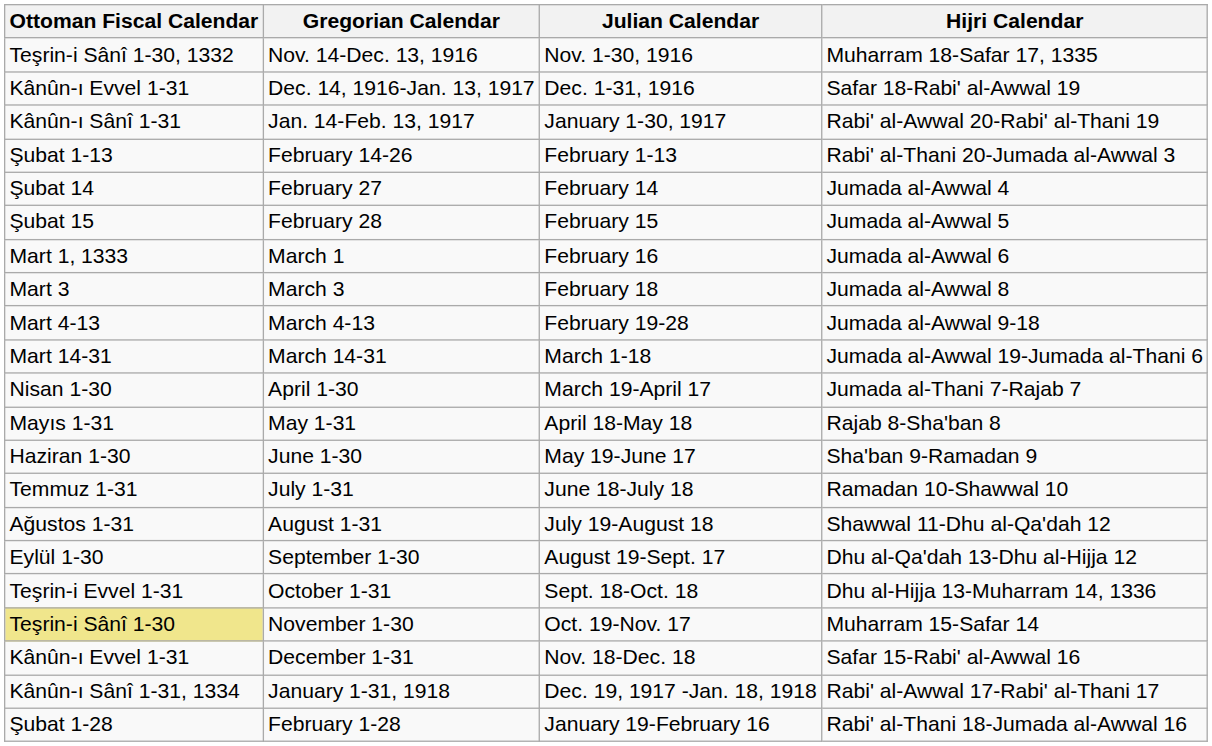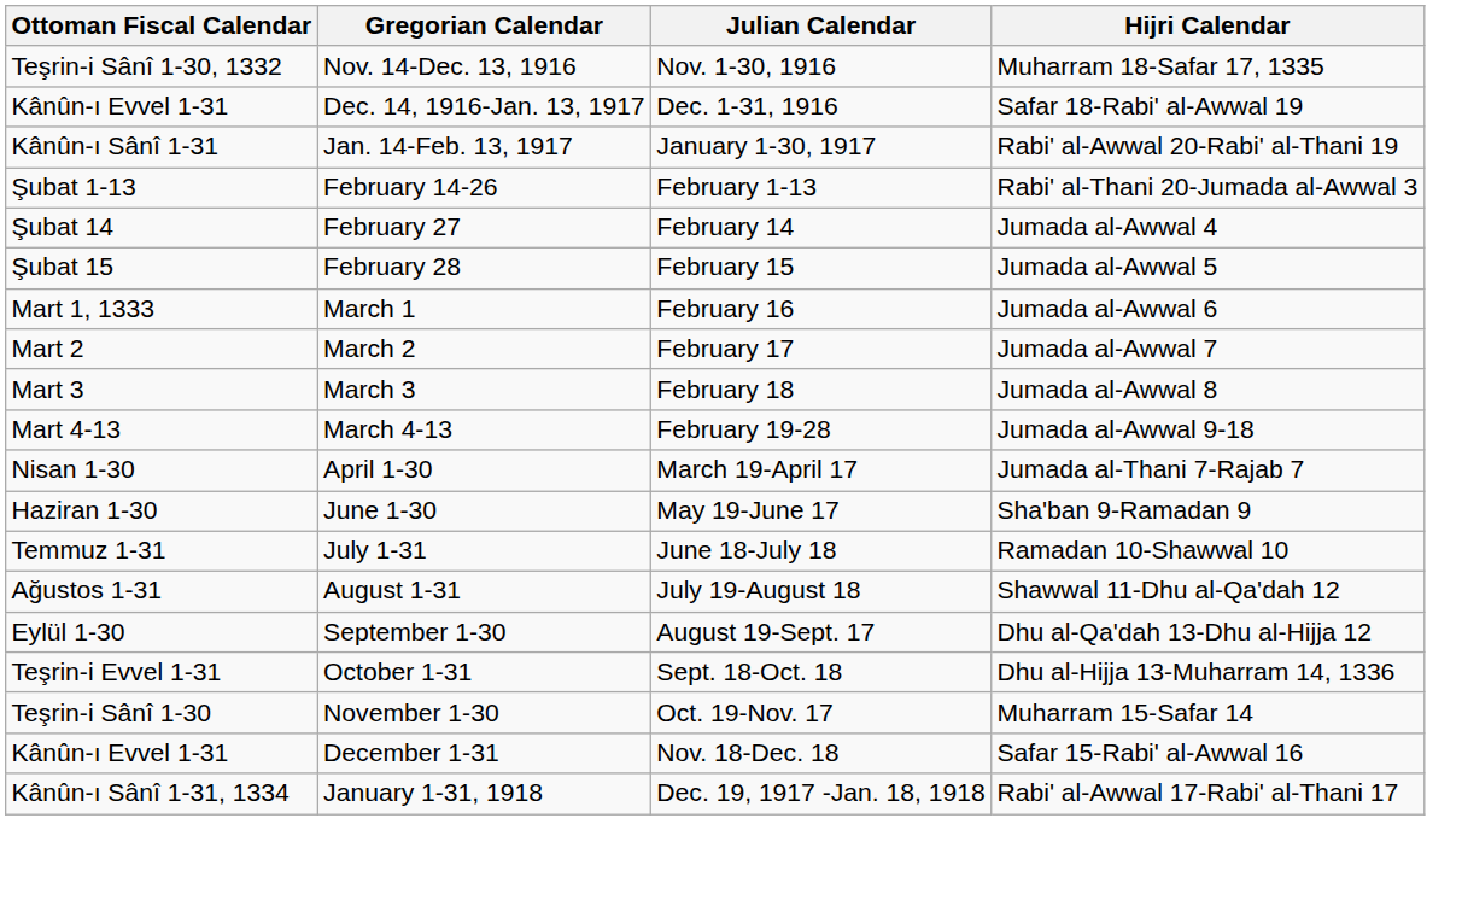 <table class="wikitable" style="vertical-align:middle;">
 <tr>
 <th>Ottoman Fiscal Calendar</th>
 <th>Gregorian Calendar</th>
 <th>Julian Calendar</th>
 <th>Hijri Calendar</th>
 </tr>
 <tr>
 <td>Teşrin-i Sânî 1-30, 1332</td>
 <td>Nov. 14-Dec. 13, 1916</td>
 <td>Nov. 1-30, 1916</td>
 <td>Muharram 18-Safar 17, 1335</td>
 </tr>
 <tr>
 <td>Kânûn-ı Evvel 1-31</td>
 <td>Dec. 14, 1916-Jan. 13, 1917</td>
 <td>Dec. 1-31, 1916</td>
 <td>Safar 18-Rabi' al-Awwal 19</td>
 </tr>
 <tr>
 <td>Kânûn-ı Sânî 1-31</td>
 <td>Jan. 14-Feb. 13, 1917</td>
 <td>January 1-30, 1917</td>
 <td>Rabi' al-Awwal 20-Rabi' al-Thani 19</td>
 </tr>
 <tr>
 <td>Şubat 1-13</td>
 <td>February 14-26</td>
 <td>February 1-13</td>
 <td>Rabi' al-Thani 20-Jumada al-Awwal 3</td>
 </tr>
 <tr>
 <td>Şubat 14</td>
 <td>February 27</td>
 <td>February 14</td>
 <td>Jumada al-Awwal 4</td>
 </tr>
 <tr>
 <td>Şubat 15</td>
 <td>February 28</td>
 <td>February 15</td>
 <td>Jumada al-Awwal 5</td>
 </tr>
 <tr>
 <td>Mart 1, 1333</td>
 <td>March 1</td>
 <td>February 16</td>
 <td>Jumada al-Awwal 6</td>
 </tr>
 <tr>
+<td>Mart 2</td>
+<td>March 2</td>
+<td>February 17</td>
+<td>Jumada al-Awwal 7</td>
+</tr>
+<tr>
 <td>Mart 3</td>
 <td>March 3</td>
 <td>February 18</td>
 <td>Jumada al-Awwal 8</td>
 </tr>
 <tr>
 <td>Mart 4-13</td>
 <td>March 4-13</td>
 <td>February 19-28</td>
 <td>Jumada al-Awwal 9-18</td>
 </tr>
 <tr>
-<td>Mart 14-31</td>
-<td>March 14-31</td>
-<td>March 1-18</td>
-<td>Jumada al-Awwal 19-Jumada al-Thani 6</td>
-</tr>
-<tr>
 <td>Nisan 1-30</td>
 <td>April 1-30</td>
 <td>March 19-April 17</td>
 <td>Jumada al-Thani 7-Rajab 7</td>
-</tr>
-<tr>
-<td>Mayıs 1-31</td>
-<td>May 1-31</td>
-<td>April 18-May 18</td>
-<td>Rajab 8-Sha'ban 8</td>
 </tr>
 <tr>
 <td>Haziran 1-30</td>
 <td>June 1-30</td>
 <td>May 19-June 17</td>
 <td>Sha'ban 9-Ramadan 9</td>
 </tr>
 <tr>
 <td>Temmuz 1-31</td>
 <td>July 1-31</td>
 <td>June 18-July 18</td>
 <td>Ramadan 10-Shawwal 10</td>
 </tr>
 <tr>
 <td>Ağustos 1-31</td>
 <td>August 1-31</td>
 <td>July 19-August 18</td>
 <td>Shawwal 11-Dhu al-Qa'dah 12</td>
 </tr>
 <tr>
 <td>Eylül 1-30</td>
 <td>September 1-30</td>
 <td>August 19-Sept. 17</td>
 <td>Dhu al-Qa'dah 13-Dhu al-Hijja 12</td>
 </tr>
 <tr>
 <td>Teşrin-i Evvel 1-31</td>
 <td>October 1-31</td>
 <td>Sept. 18-Oct. 18</td>
 <td>Dhu al-Hijja 13-Muharram 14, 1336</td>
 </tr>
 <tr>
-<td style="background: khaki;">Teşrin-i Sânî 1-30</td>
+<td>Teşrin-i Sânî 1-30</td>
 <td>November 1-30</td>
 <td>Oct. 19-Nov. 17</td>
 <td>Muharram 15-Safar 14</td>
 </tr>
 <tr>
 <td>Kânûn-ı Evvel 1-31</td>
 <td>December 1-31</td>
 <td>Nov. 18-Dec. 18</td>
 <td>Safar 15-Rabi' al-Awwal 16</td>
 </tr>
 <tr>
 <td>Kânûn-ı Sânî 1-31, 1334</td>
 <td>January 1-31, 1918</td>
 <td>Dec. 19, 1917 -Jan. 18, 1918</td>
 <td>Rabi' al-Awwal 17-Rabi' al-Thani 17</td>
 </tr>
-<tr>
-<td>Şubat 1-28</td>
-<td>February 1-28</td>
-<td>January 19-February 16</td>
-<td>Rabi' al-Thani 18-Jumada al-Awwal 16</td>
-</tr>
 </table>
